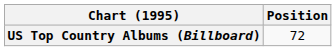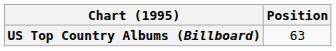 <table class="wikitable plainrowheaders" style="text-align:center">
 <tr>
 <th scope="col">Chart (1995)</th>
 <th scope="col">Position</th>
 </tr>
 <tr>
 <th scope="row">US Top Country Albums (<em>Billboard</em>)</th>
-<td>72</td>
+<td>63</td>
 </tr>
 </table>
